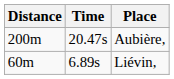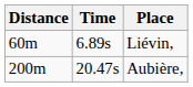 <table class="wikitable">
 <tr>
 <th>Distance</th>
 <th>Time</th>
 <th>Place</th>
 </tr>
 <tr>
+<td>60m</td>
+<td>6.89s</td>
+<td>Liévin, </td>
+</tr>
+<tr>
 <td>200m</td>
 <td>20.47s</td>
 <td>Aubière, </td>
 </tr>
-<tr>
-<td>60m</td>
-<td>6.89s</td>
-<td>Liévin, </td>
-</tr>
 </table>
